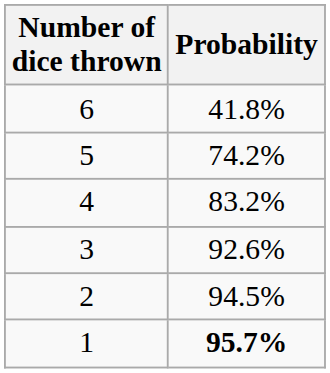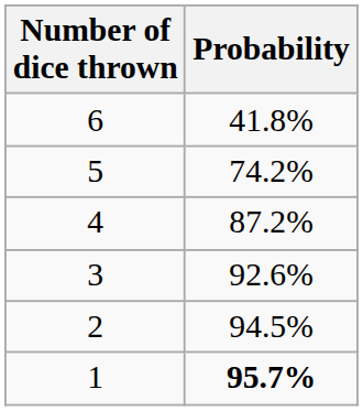 <table class="wikitable" style="text-align:center">
 <tr>
 <th>Number of<br>dice thrown</th>
 <th>Probability</th>
 </tr>
 <tr>
 <td>6</td>
 <td>41.8%</td>
 </tr>
 <tr>
 <td>5</td>
 <td>74.2%</td>
 </tr>
 <tr>
 <td>4</td>
-<td>83.2%</td>
+<td>87.2%</td>
 </tr>
 <tr>
 <td>3</td>
 <td>92.6%</td>
 </tr>
 <tr>
 <td>2</td>
 <td>94.5%</td>
 </tr>
 <tr>
 <td>1</td>
 <td><strong>95.7%</strong></td>
 </tr>
 </table>
